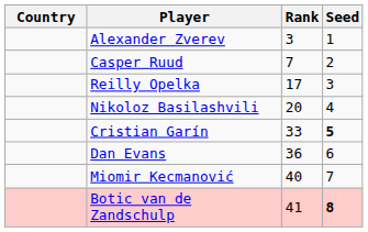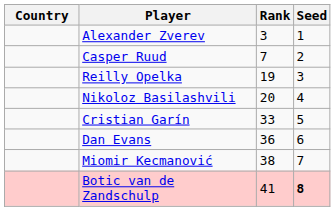 <table class=wikitable>
 <tr>
 <th width="70">Country</th>
 <th width="175">Player</th>
 <th>Rank</th>
 <th>Seed</th>
 </tr>
 <tr>
 <td></td>
 <td><a href='#'>Alexander Zverev</a></td>
 <td>3</td>
 <td>1</td>
 </tr>
 <tr>
 <td></td>
 <td><a href='#'>Casper Ruud</a></td>
 <td>7</td>
 <td>2</td>
 </tr>
 <tr>
 <td></td>
 <td><a href='#'>Reilly Opelka</a></td>
-<td>17</td>
+<td>19</td>
 <td>3</td>
 </tr>
 <tr>
 <td></td>
 <td><a href='#'>Nikoloz Basilashvili</a></td>
 <td>20</td>
 <td>4</td>
 </tr>
 <tr>
 <td></td>
 <td><a href='#'>Cristian Garín</a></td>
 <td>33</td>
-<td><strong>5</strong></td>
+<td>5</td>
 </tr>
 <tr>
 <td></td>
 <td><a href='#'>Dan Evans</a></td>
 <td>36</td>
 <td>6</td>
 </tr>
 <tr>
 <td></td>
 <td><a href='#'>Miomir Kecmanović</a></td>
-<td>40</td>
+<td>38</td>
 <td>7</td>
 </tr>
 <tr bgcolor=#fcc>
 <td></td>
 <td><a href='#'>Botic van de Zandschulp</a></td>
 <td>41</td>
 <td><strong>8</strong></td>
 </tr>
 </table>
